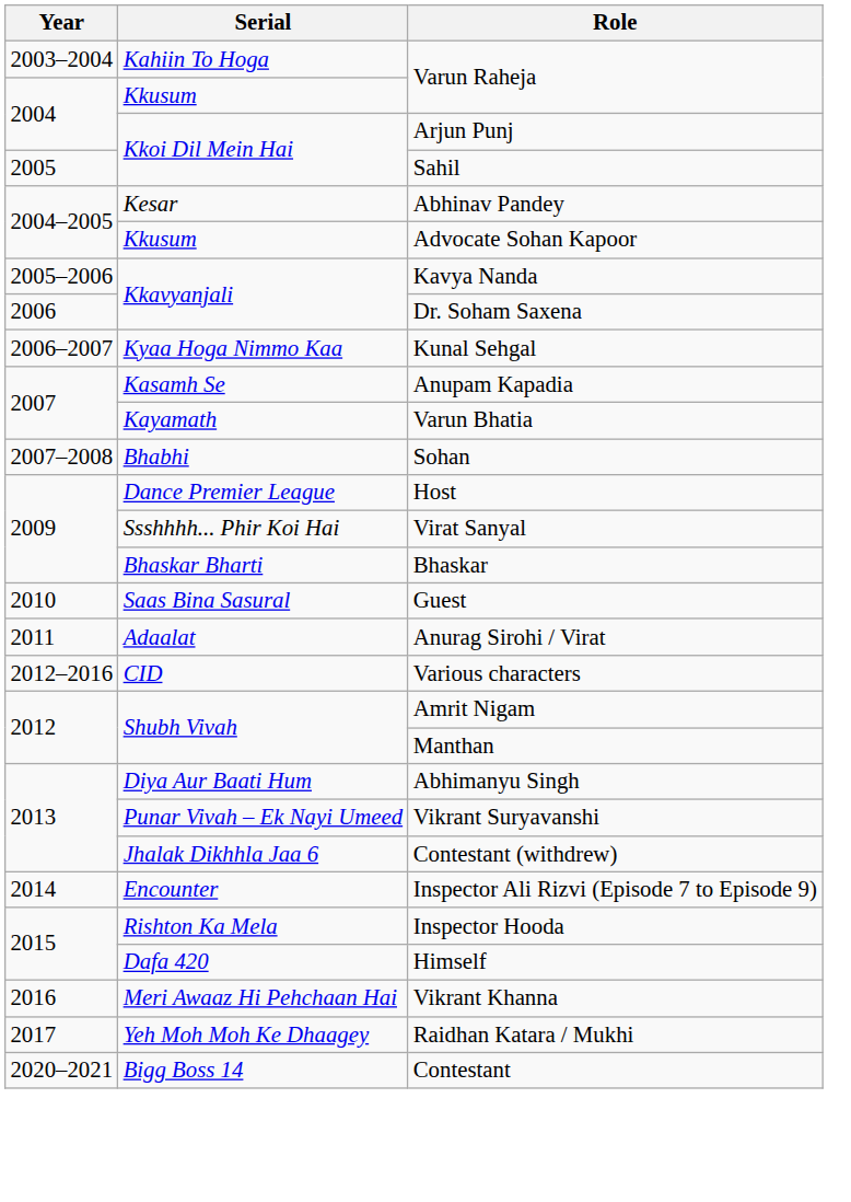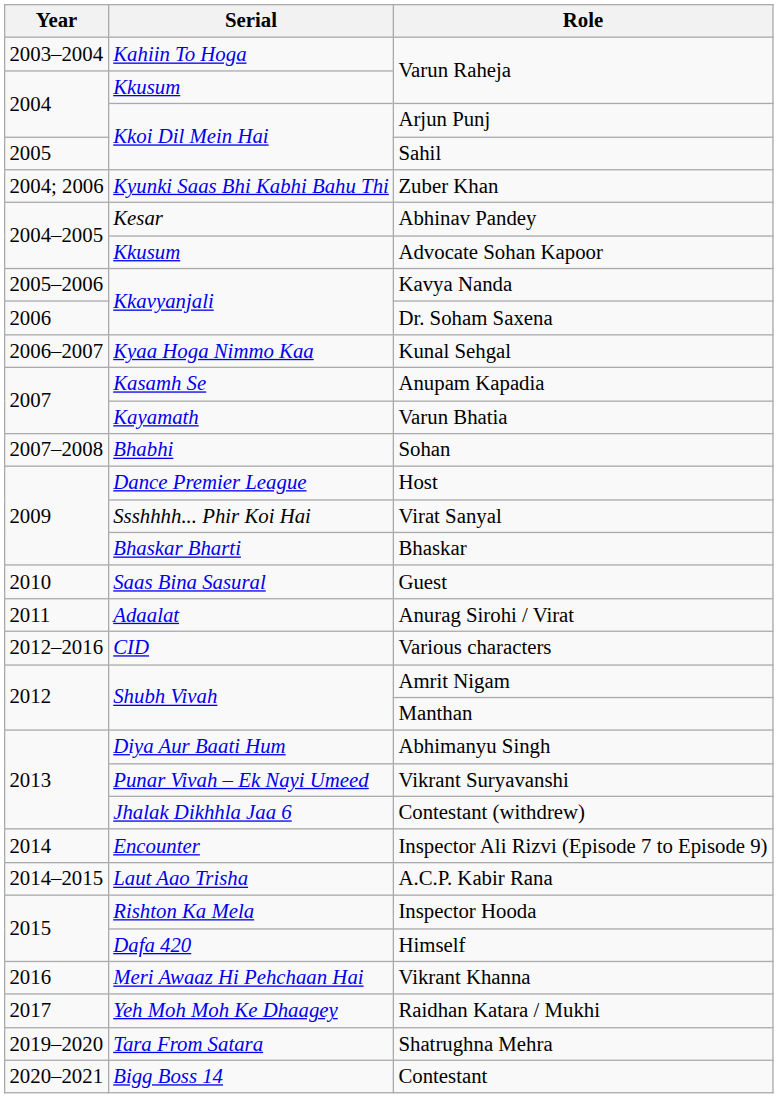 <table class="wikitable sortable">
 <tr>
 <th>Year</th>
 <th>Serial</th>
 <th>Role</th>
 </tr>
 <tr>
 <td>2003–2004</td>
 <td><em><a href='#'>Kahiin To Hoga</a></em></td>
 <td rowspan = "2">Varun Raheja</td>
 </tr>
 <tr>
 <td rowspan = "2">2004</td>
 <td><em><a href='#'>Kkusum</a></em></td>
 </tr>
 <tr>
 <td rowspan = "2"><em><a href='#'>Kkoi Dil Mein Hai</a></em></td>
 <td>Arjun Punj</td>
 </tr>
 <tr>
 <td>2005</td>
 <td>Sahil</td>
+</tr>
+<tr>
+<td>2004; 2006</td>
+<td><em><a href='#'>Kyunki Saas Bhi Kabhi Bahu Thi</a></em></td>
+<td>Zuber Khan</td>
 </tr>
 <tr>
 <td rowspan = "2">2004–2005</td>
 <td><em>Kesar</em></td>
 <td>Abhinav Pandey</td>
 </tr>
 <tr>
 <td><em><a href='#'>Kkusum</a></em></td>
 <td>Advocate Sohan Kapoor</td>
 </tr>
 <tr>
 <td>2005–2006</td>
 <td rowspan = "2"><em><a href='#'>Kkavyanjali</a></em></td>
 <td>Kavya Nanda</td>
 </tr>
 <tr>
 <td>2006</td>
 <td>Dr. Soham Saxena</td>
 </tr>
 <tr>
 <td>2006–2007</td>
 <td><em><a href='#'>Kyaa Hoga Nimmo Kaa</a></em></td>
 <td>Kunal Sehgal</td>
 </tr>
 <tr>
 <td rowspan = "2">2007</td>
 <td><em><a href='#'>Kasamh Se</a></em></td>
 <td>Anupam Kapadia</td>
 </tr>
 <tr>
 <td><em><a href='#'>Kayamath</a></em></td>
 <td>Varun Bhatia</td>
 </tr>
 <tr>
 <td>2007–2008</td>
 <td><em> <a href='#'>Bhabhi</a></em></td>
 <td>Sohan</td>
 </tr>
 <tr>
 <td rowspan = "3">2009</td>
 <td><em><a href='#'>Dance Premier League</a></em></td>
 <td>Host</td>
 </tr>
 <tr>
 <td><em>Ssshhhh... Phir Koi Hai</em></td>
 <td>Virat Sanyal</td>
 </tr>
 <tr>
 <td><em><a href='#'>Bhaskar Bharti</a></em></td>
 <td>Bhaskar</td>
 </tr>
 <tr>
 <td>2010</td>
 <td><em><a href='#'>Saas Bina Sasural</a></em></td>
 <td>Guest</td>
 </tr>
 <tr>
 <td>2011</td>
 <td><em><a href='#'>Adaalat</a></em></td>
 <td>Anurag Sirohi / Virat</td>
 </tr>
 <tr>
 <td>2012–2016</td>
 <td><em><a href='#'>CID</a></em></td>
 <td>Various characters</td>
 </tr>
 <tr>
 <td rowspan = "2">2012</td>
 <td rowspan = "2"><em><a href='#'>Shubh Vivah</a></em></td>
 <td>Amrit Nigam</td>
 </tr>
 <tr>
 <td>Manthan</td>
 </tr>
 <tr>
 <td rowspan="3">2013</td>
 <td><em><a href='#'>Diya Aur Baati Hum</a></em></td>
 <td>Abhimanyu Singh</td>
 </tr>
 <tr>
 <td><em><a href='#'>Punar Vivah – Ek Nayi Umeed</a></em></td>
 <td>Vikrant Suryavanshi</td>
 </tr>
 <tr>
 <td><em><a href='#'>Jhalak Dikhhla Jaa 6</a></em></td>
 <td>Contestant (withdrew)</td>
 </tr>
 <tr>
 <td>2014</td>
 <td><em><a href='#'>Encounter</a></em></td>
 <td>Inspector Ali Rizvi (Episode 7 to Episode 9)</td>
 </tr>
 <tr>
+<td>2014–2015</td>
+<td><em><a href='#'>Laut Aao Trisha</a></em></td>
+<td>A.C.P. Kabir Rana</td>
+</tr>
+<tr>
 <td rowspan="2">2015</td>
 <td><em><a href='#'>Rishton Ka Mela</a></em></td>
 <td>Inspector Hooda</td>
 </tr>
 <tr>
 <td><em><a href='#'>Dafa 420</a></em></td>
 <td>Himself</td>
 </tr>
 <tr>
 <td>2016</td>
 <td><em><a href='#'>Meri Awaaz Hi Pehchaan Hai</a></em></td>
 <td>Vikrant Khanna</td>
 </tr>
 <tr>
 <td>2017</td>
 <td><em><a href='#'>Yeh Moh Moh Ke Dhaagey</a></em></td>
 <td>Raidhan Katara / Mukhi</td>
 </tr>
 <tr>
+<td>2019–2020</td>
+<td><em><a href='#'>Tara From Satara</a></em></td>
+<td>Shatrughna Mehra</td>
+</tr>
+<tr>
 <td>2020–2021</td>
 <td><em><a href='#'>Bigg Boss 14</a></em></td>
 <td>Contestant</td>
 </tr>
 </table>
